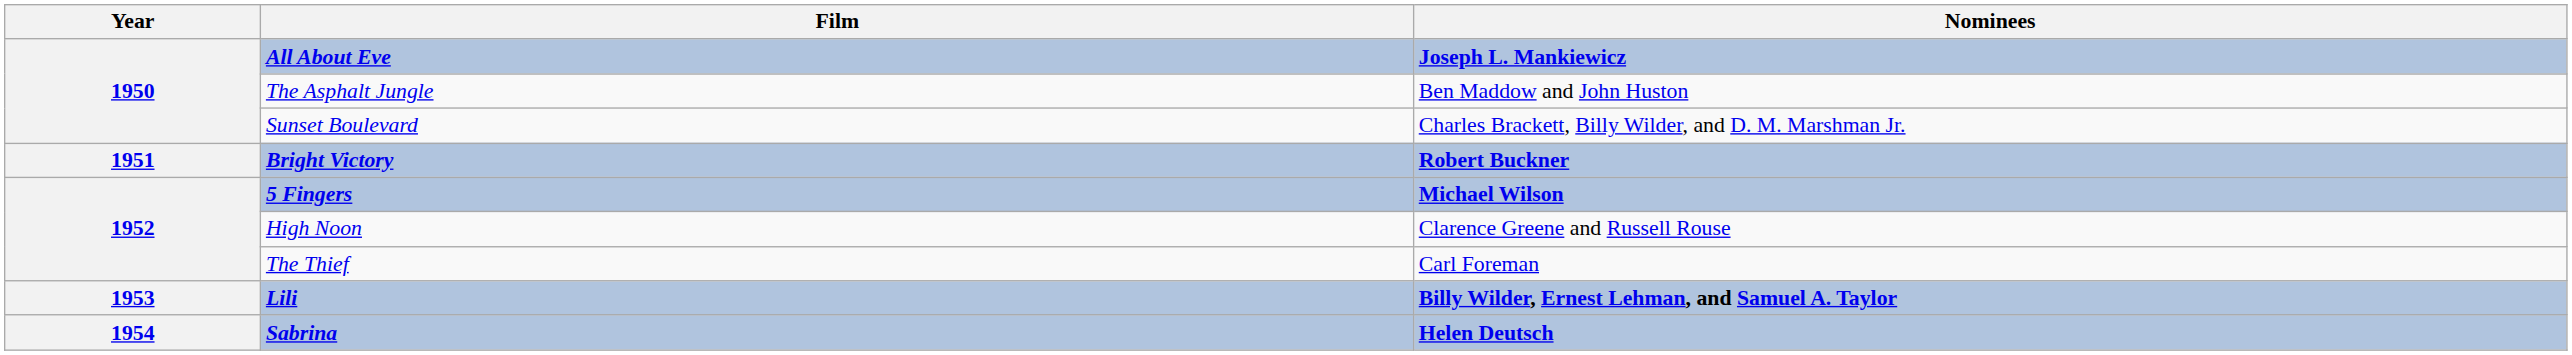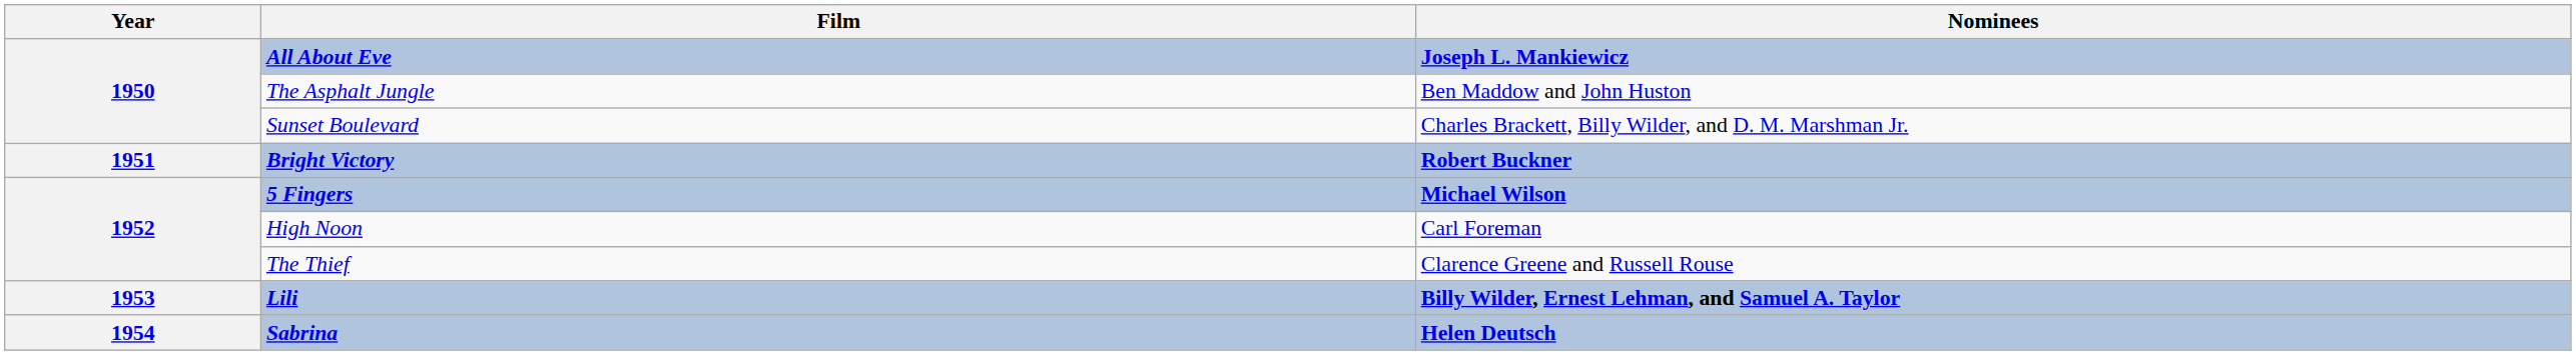 <table class="wikitable sortable" width="95%" cellpadding="5">
 <tr>
 <th width="10%">Year</th>
 <th width="45%">Film</th>
 <th width="45%">Nominees</th>
 </tr>
 <tr>
 <th rowspan="3" style="text-align:center;"><a href='#'>1950</a></th>
 <td style="background:#B0C4DE;"><strong><em><a href='#'>All About Eve</a></em></strong></td>
 <td style="background:#B0C4DE;"><strong><a href='#'>Joseph L. Mankiewicz</a> </strong></td>
 </tr>
 <tr>
 <td><em><a href='#'>The Asphalt Jungle</a></em></td>
 <td><a href='#'>Ben Maddow</a> and <a href='#'>John Huston</a></td>
 </tr>
 <tr>
 <td><em><a href='#'>Sunset Boulevard</a></em></td>
 <td><a href='#'>Charles Brackett</a>, <a href='#'>Billy Wilder</a>, and <a href='#'>D. M. Marshman Jr.</a></td>
 </tr>
 <tr>
 <th rowspan="1" style="text-align:center;"><a href='#'>1951</a></th>
 <td style="background:#B0C4DE;"><strong><em><a href='#'>Bright Victory</a></em></strong></td>
 <td style="background:#B0C4DE;"><strong><a href='#'>Robert Buckner</a> </strong></td>
 </tr>
 <tr>
 <th rowspan="3" style="text-align:center;"><a href='#'>1952</a></th>
 <td style="background:#B0C4DE;"><strong><em><a href='#'>5 Fingers</a></em></strong></td>
 <td style="background:#B0C4DE;"><strong><a href='#'>Michael Wilson</a> </strong></td>
 </tr>
 <tr>
 <td><em><a href='#'>High Noon</a></em></td>
-<td><a href='#'>Clarence Greene</a> and <a href='#'>Russell Rouse</a></td>
+<td><a href='#'>Carl Foreman</a></td>
 </tr>
 <tr>
 <td><em><a href='#'>The Thief</a></em></td>
-<td><a href='#'>Carl Foreman</a></td>
+<td><a href='#'>Clarence Greene</a> and <a href='#'>Russell Rouse</a></td>
 </tr>
 <tr>
 <th rowspan="1" style="text-align:center;"><a href='#'>1953</a></th>
 <td style="background:#B0C4DE;"><strong><em><a href='#'>Lili</a></em></strong></td>
 <td style="background:#B0C4DE;"><strong><a href='#'>Billy Wilder</a>, <a href='#'>Ernest Lehman</a>, and <a href='#'>Samuel A. Taylor</a> </strong></td>
 </tr>
 <tr>
 <th rowspan="1" style="text-align:center;"><a href='#'>1954</a></th>
 <td style="background:#B0C4DE;"><strong><em><a href='#'>Sabrina</a></em></strong></td>
 <td style="background:#B0C4DE;"><strong><a href='#'>Helen Deutsch</a> </strong></td>
 </tr>
 </table>
